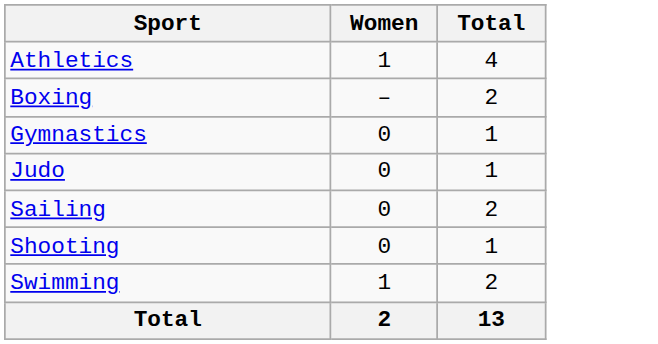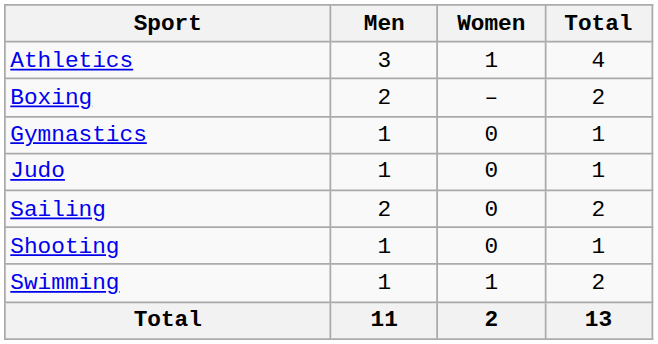 <table class="wikitable sortable" style="text-align:center;">
 <tr>
 <th width=180>Sport</th>
+<th width=55>Men</th>
 <th width=55>Women</th>
 <th width=55>Total</th>
 </tr>
 <tr>
 <td align=left><a href='#'>Athletics</a></td>
+<td>3</td>
 <td>1</td>
 <td>4</td>
 </tr>
 <tr>
 <td align=left><a href='#'>Boxing</a></td>
+<td>2</td>
 <td>–</td>
 <td>2</td>
 </tr>
 <tr>
 <td align=left><a href='#'>Gymnastics</a></td>
+<td>1</td>
 <td>0</td>
 <td>1</td>
 </tr>
 <tr>
 <td align=left><a href='#'>Judo</a></td>
+<td>1</td>
 <td>0</td>
 <td>1</td>
 </tr>
 <tr>
 <td align=left><a href='#'>Sailing</a></td>
+<td>2</td>
 <td>0</td>
 <td>2</td>
 </tr>
 <tr>
 <td align=left><a href='#'>Shooting</a></td>
+<td>1</td>
 <td>0</td>
 <td>1</td>
 </tr>
 <tr>
 <td align=left><a href='#'>Swimming</a></td>
 <td>1</td>
+<td>1</td>
 <td>2</td>
 </tr>
 <tr>
 <th>Total</th>
+<th>11</th>
 <th>2</th>
 <th>13</th>
 </tr>
 </table>
